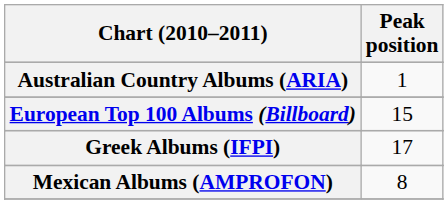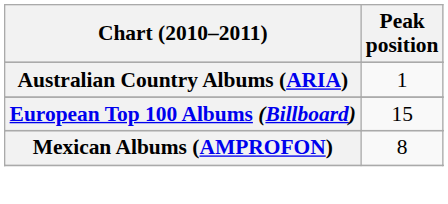 <table class="wikitable sortable plainrowheaders" style="text-align:center;">
 <tr>
 <th align="left">Chart (2010–2011)</th>
 <th align="left">Peak<br>position</th>
 </tr>
 <tr>
 </tr>
 <tr>
 <th scope="row">Australian Country Albums (<a href='#'>ARIA</a>)</th>
 <td>1</td>
 </tr>
 <tr>
 </tr>
 <tr>
 </tr>
 <tr>
 </tr>
 <tr>
 </tr>
 <tr>
 </tr>
 <tr>
 </tr>
 <tr>
 <th scope="row"><a href='#'>European Top 100 Albums</a> <em>(<a href='#'>Billboard</a>)</em></th>
 <td>15</td>
 </tr>
 <tr>
 </tr>
 <tr>
 </tr>
 <tr>
-<th scope="row">Greek Albums (<a href='#'>IFPI</a>)</th>
-<td>17</td>
-</tr>
-<tr>
 </tr>
 <tr>
 </tr>
 <tr>
 </tr>
 <tr>
 <th scope="row">Mexican Albums (<a href='#'>AMPROFON</a>)</th>
 <td>8</td>
 </tr>
 <tr>
 </tr>
 <tr>
 </tr>
 <tr>
 </tr>
 <tr>
 </tr>
 <tr>
 </tr>
 <tr>
 </tr>
 <tr>
 </tr>
 <tr>
 </tr>
 <tr>
 </tr>
 <tr>
 </tr>
 </table>
